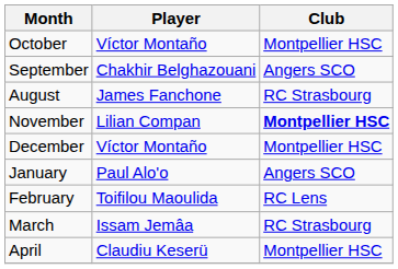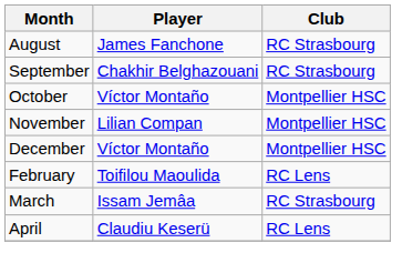 <table class="wikitable" style="font-size:95%">
 <tr>
 <th>Month</th>
 <th>Player</th>
 <th>Club</th>
+</tr>
+<tr --->
+<td>August</td>
+<td> <a href='#'>James Fanchone</a></td>
+<td><a href='#'>RC Strasbourg</a></td>
+</tr>
+<tr>
+<td>September</td>
+<td> <a href='#'>Chakhir Belghazouani</a></td>
+<td><a href='#'>RC Strasbourg</a></td>
 </tr>
 <tr>
 <td>October</td>
 <td> <a href='#'>Víctor Montaño</a></td>
 <td><a href='#'>Montpellier HSC</a></td>
 </tr>
 <tr>
-<td>September</td>
-<td> <a href='#'>Chakhir Belghazouani</a></td>
-<td><a href='#'>Angers SCO</a></td>
-</tr>
-<tr --->
-<td>August</td>
-<td> <a href='#'>James Fanchone</a></td>
-<td><a href='#'>RC Strasbourg</a></td>
-</tr>
-<tr>
 <td>November</td>
 <td> <a href='#'>Lilian Compan</a></td>
-<td><strong><a href='#'>Montpellier HSC</a></strong></td>
+<td><a href='#'>Montpellier HSC</a></td>
 </tr>
 <tr>
 <td>December</td>
 <td> <a href='#'>Víctor Montaño</a></td>
 <td><a href='#'>Montpellier HSC</a></td>
-</tr>
-<tr>
-<td>January</td>
-<td> <a href='#'>Paul Alo'o</a></td>
-<td><a href='#'>Angers SCO</a></td>
 </tr>
 <tr>
 <td>February</td>
 <td> <a href='#'>Toifilou Maoulida</a></td>
 <td><a href='#'>RC Lens</a></td>
 </tr>
 <tr>
 <td>March</td>
 <td> <a href='#'>Issam Jemâa</a></td>
 <td><a href='#'>RC Strasbourg</a></td>
 </tr>
 <tr>
 <td>April</td>
 <td> <a href='#'>Claudiu Keserü</a></td>
-<td><a href='#'>Montpellier HSC</a></td>
+<td><a href='#'>RC Lens</a></td>
 </tr>
 <tr>
 </tr>
 </table>
